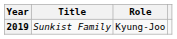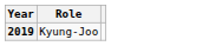 <table class="wikitable plainrowheaders sortable">
 <tr>
 <th scope="col">Year</th>
-<th scope="col">Title</th>
 <th scope="col">Role</th>
 <th scope="col" class="unsortable"></th>
 </tr>
 <tr>
 <th scope="row">2019</th>
-<td><em>Sunkist Family</em></td>
 <td>Kyung-Joo</td>
 <td style="text-align:center"></td>
 </tr>
 </table>
